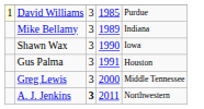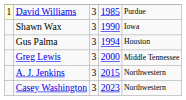 <table class="wikitable">
 <tr>
 </tr>
 <tr>
 <td style="background: lightyellow;">1</td>
 <td><a href='#'>David Williams</a></td>
 <td>3</td>
 <td><a href='#'>1985</a></td>
 <td style="font-size:80%;">Purdue</td>
 </tr>
 <tr>
 <td></td>
-<td><a href='#'>Mike Bellamy</a></td>
-<td>3</td>
-<td><a href='#'>1989</a></td>
-<td style="font-size:80%;">Indiana</td>
-</tr>
-<tr>
-<td></td>
 <td>Shawn Wax</td>
 <td>3</td>
 <td><a href='#'>1990</a></td>
 <td style="font-size:80%;">Iowa</td>
 </tr>
 <tr>
 <td></td>
 <td>Gus Palma</td>
 <td>3</td>
-<td><a href='#'>1991</a></td>
+<td><a href='#'>1994</a></td>
 <td style="font-size:80%;">Houston</td>
 </tr>
 <tr>
 <td></td>
 <td><a href='#'>Greg Lewis</a></td>
 <td>3</td>
 <td><a href='#'>2000</a></td>
 <td style="font-size:80%;">Middle Tennessee</td>
 </tr>
 <tr>
 <td></td>
 <td><a href='#'>A. J. Jenkins</a></td>
-<td><strong>3</strong></td>
-<td><a href='#'>2011</a></td>
+<td>3</td>
+<td><a href='#'>2015</a></td>
+<td style="font-size:80%;">Northwestern</td>
+</tr>
+<tr>
+<td></td>
+<td><a href='#'>Casey Washington</a></td>
+<td>3</td>
+<td><a href='#'>2023</a></td>
 <td style="font-size:80%;">Northwestern</td>
 </tr>
 </table>
